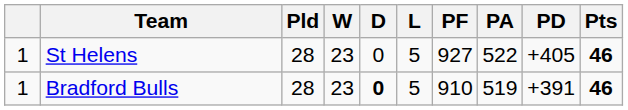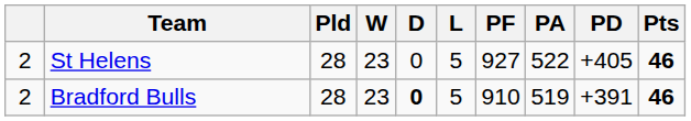 <table class="wikitable" style="text-align:center;">
 <tr>
 <th style="width:20px;" abbr="Position"></th>
 <th width=175>Team</th>
 <th style="width:20px;" abbr="Played">Pld</th>
 <th style="width:20px;" abbr="Won">W</th>
 <th style="width:20px;" abbr="Drawn">D</th>
 <th style="width:20px;" abbr="Lost">L</th>
 <th style="width:20px;" abbr="Points for">PF</th>
 <th style="width:20px;" abbr="Points against">PA</th>
 <th style="width:20px;" abbr="Points difference">PD</th>
 <th style="width:20px;" abbr="Points">Pts</th>
 </tr>
 <tr>
-<td>1</td>
+<td>2</td>
 <td style="text-align:left;"> <a href='#'>St Helens</a></td>
 <td>28</td>
 <td>23</td>
 <td>0</td>
 <td>5</td>
 <td>927</td>
 <td>522</td>
 <td>+405</td>
 <td><strong>46</strong></td>
 </tr>
 <tr>
-<td>1</td>
+<td>2</td>
 <td style="text-align:left;"> <a href='#'>Bradford Bulls</a></td>
 <td>28</td>
 <td>23</td>
 <td><strong>0</strong></td>
 <td>5</td>
 <td>910</td>
 <td>519</td>
 <td>+391</td>
 <td><strong>46</strong></td>
 </tr>
 </table>
